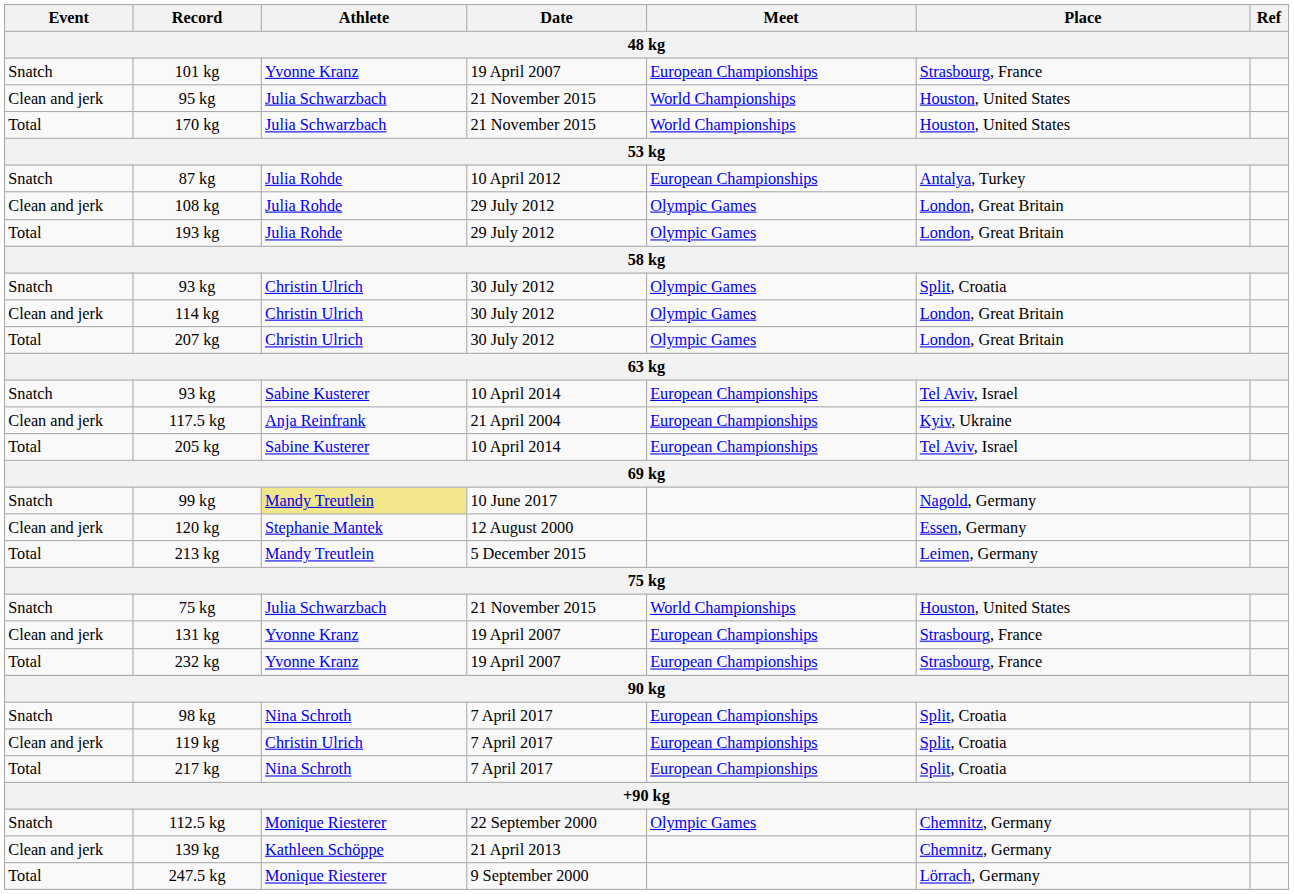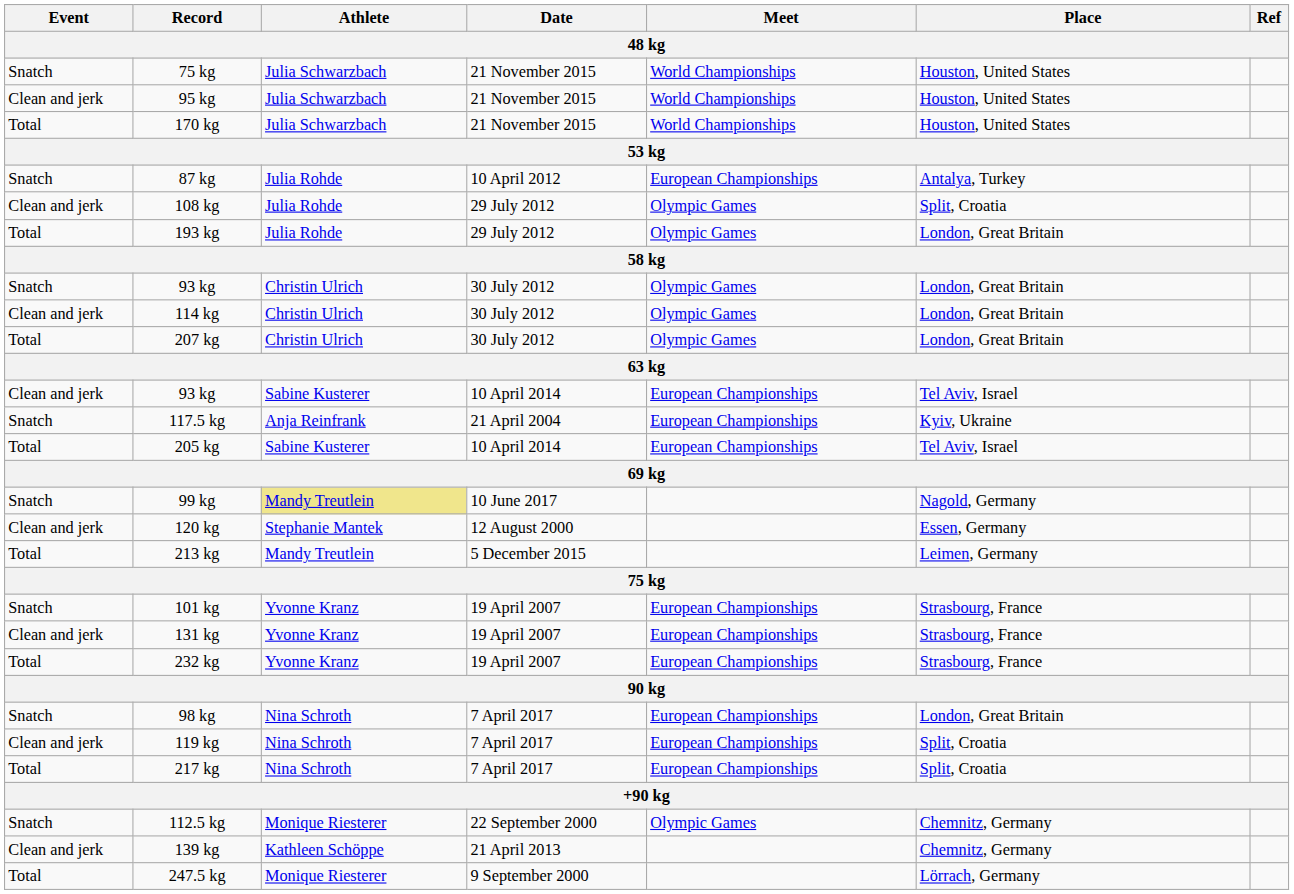 <table class="wikitable" style="font-size:95%; width: 95%;">
 <tr>
 <th width=10%>Event</th>
 <th width=10%>Record</th>
 <th width=16%>Athlete</th>
 <th width=14%>Date</th>
 <th width=21%>Meet</th>
 <th width=26%>Place</th>
 <th width=3%>Ref</th>
 </tr>
 <tr bgcolor="#DDDDDD">
 <th colspan="7">48 kg</th>
 </tr>
 <tr>
 <td>Snatch</td>
-<td align="center">101 kg</td>
-<td><a href='#'>Yvonne Kranz</a></td>
-<td>19 April 2007</td>
-<td><a href='#'>European Championships</a></td>
-<td><a href='#'>Strasbourg</a>, France</td>
+<td align="center">75 kg</td>
+<td><a href='#'>Julia Schwarzbach</a></td>
+<td>21 November 2015</td>
+<td><a href='#'>World Championships</a></td>
+<td><a href='#'>Houston</a>, United States</td>
 <td></td>
 </tr>
 <tr>
 <td>Clean and jerk</td>
 <td align="center">95 kg</td>
 <td><a href='#'>Julia Schwarzbach</a></td>
 <td>21 November 2015</td>
 <td><a href='#'>World Championships</a></td>
 <td><a href='#'>Houston</a>, United States</td>
 <td></td>
 </tr>
 <tr>
 <td>Total</td>
 <td align="center">170 kg</td>
 <td><a href='#'>Julia Schwarzbach</a></td>
 <td>21 November 2015</td>
 <td><a href='#'>World Championships</a></td>
 <td><a href='#'>Houston</a>, United States</td>
 <td></td>
 </tr>
 <tr bgcolor="#DDDDDD">
 <th colspan="7">53 kg</th>
 </tr>
 <tr>
 <td>Snatch</td>
 <td align="center">87 kg</td>
 <td><a href='#'>Julia Rohde</a></td>
 <td>10 April 2012</td>
 <td><a href='#'>European Championships</a></td>
 <td><a href='#'>Antalya</a>, Turkey</td>
 <td></td>
 </tr>
 <tr>
 <td>Clean and jerk</td>
 <td align="center">108 kg</td>
 <td><a href='#'>Julia Rohde</a></td>
 <td>29 July 2012</td>
 <td><a href='#'>Olympic Games</a></td>
-<td><a href='#'>London</a>, Great Britain</td>
+<td><a href='#'>Split</a>, Croatia</td>
 <td></td>
 </tr>
 <tr>
 <td>Total</td>
 <td align="center">193 kg</td>
 <td><a href='#'>Julia Rohde</a></td>
 <td>29 July 2012</td>
 <td><a href='#'>Olympic Games</a></td>
 <td><a href='#'>London</a>, Great Britain</td>
 <td></td>
 </tr>
 <tr bgcolor="#DDDDDD">
 <th colspan="7">58 kg</th>
 </tr>
 <tr>
 <td>Snatch</td>
 <td align="center">93 kg</td>
 <td><a href='#'>Christin Ulrich</a></td>
 <td>30 July 2012</td>
 <td><a href='#'>Olympic Games</a></td>
-<td><a href='#'>Split</a>, Croatia</td>
+<td><a href='#'>London</a>, Great Britain</td>
 <td></td>
 </tr>
 <tr>
 <td>Clean and jerk</td>
 <td align="center">114 kg</td>
 <td><a href='#'>Christin Ulrich</a></td>
 <td>30 July 2012</td>
 <td><a href='#'>Olympic Games</a></td>
 <td><a href='#'>London</a>, Great Britain</td>
 <td></td>
 </tr>
 <tr>
 <td>Total</td>
 <td align="center">207 kg</td>
 <td><a href='#'>Christin Ulrich</a></td>
 <td>30 July 2012</td>
 <td><a href='#'>Olympic Games</a></td>
 <td><a href='#'>London</a>, Great Britain</td>
 <td></td>
 </tr>
 <tr bgcolor="#DDDDDD">
 <th colspan="7">63 kg</th>
 </tr>
 <tr>
-<td>Snatch</td>
+<td>Clean and jerk</td>
 <td align="center">93 kg</td>
 <td><a href='#'>Sabine Kusterer</a></td>
 <td>10 April 2014</td>
 <td><a href='#'>European Championships</a></td>
 <td><a href='#'>Tel Aviv</a>, Israel</td>
 <td></td>
 </tr>
 <tr>
-<td>Clean and jerk</td>
+<td>Snatch</td>
 <td align="center">117.5 kg</td>
 <td><a href='#'>Anja Reinfrank</a></td>
 <td>21 April 2004</td>
 <td><a href='#'>European Championships</a></td>
 <td><a href='#'>Kyiv</a>, Ukraine</td>
 <td></td>
 </tr>
 <tr>
 <td>Total</td>
 <td align="center">205 kg</td>
 <td><a href='#'>Sabine Kusterer</a></td>
 <td>10 April 2014</td>
 <td><a href='#'>European Championships</a></td>
 <td><a href='#'>Tel Aviv</a>, Israel</td>
 <td></td>
 </tr>
 <tr bgcolor="#DDDDDD">
 <th colspan="7">69 kg</th>
 </tr>
 <tr>
 <td>Snatch</td>
 <td align="center">99 kg</td>
 <td style="background: khaki;"><a href='#'>Mandy Treutlein</a></td>
 <td>10 June 2017</td>
 <td></td>
 <td><a href='#'>Nagold</a>, Germany</td>
 <td></td>
 </tr>
 <tr>
 <td>Clean and jerk</td>
 <td align="center">120 kg</td>
 <td><a href='#'>Stephanie Mantek</a></td>
 <td>12 August 2000</td>
 <td></td>
 <td><a href='#'>Essen</a>, Germany</td>
 <td></td>
 </tr>
 <tr>
 <td>Total</td>
 <td align="center">213 kg</td>
 <td><a href='#'>Mandy Treutlein</a></td>
 <td>5 December 2015</td>
 <td></td>
 <td><a href='#'>Leimen</a>, Germany</td>
 <td></td>
 </tr>
 <tr bgcolor="#DDDDDD">
 <th colspan="7">75 kg</th>
 </tr>
 <tr>
 <td>Snatch</td>
-<td align="center">75 kg</td>
-<td><a href='#'>Julia Schwarzbach</a></td>
-<td>21 November 2015</td>
-<td><a href='#'>World Championships</a></td>
-<td><a href='#'>Houston</a>, United States</td>
+<td align="center">101 kg</td>
+<td><a href='#'>Yvonne Kranz</a></td>
+<td>19 April 2007</td>
+<td><a href='#'>European Championships</a></td>
+<td><a href='#'>Strasbourg</a>, France</td>
 <td></td>
 </tr>
 <tr>
 <td>Clean and jerk</td>
 <td align="center">131 kg</td>
 <td><a href='#'>Yvonne Kranz</a></td>
 <td>19 April 2007</td>
 <td><a href='#'>European Championships</a></td>
 <td><a href='#'>Strasbourg</a>, France</td>
 <td></td>
 </tr>
 <tr>
 <td>Total</td>
 <td align="center">232 kg</td>
 <td><a href='#'>Yvonne Kranz</a></td>
 <td>19 April 2007</td>
 <td><a href='#'>European Championships</a></td>
 <td><a href='#'>Strasbourg</a>, France</td>
 <td></td>
 </tr>
 <tr bgcolor="#DDDDDD">
 <th colspan="7">90 kg</th>
 </tr>
 <tr>
 <td>Snatch</td>
 <td align="center">98 kg</td>
 <td><a href='#'>Nina Schroth</a></td>
 <td>7 April 2017</td>
 <td><a href='#'>European Championships</a></td>
-<td><a href='#'>Split</a>, Croatia</td>
+<td><a href='#'>London</a>, Great Britain</td>
 <td></td>
 </tr>
 <tr>
 <td>Clean and jerk</td>
 <td align="center">119 kg</td>
-<td><a href='#'>Christin Ulrich</a></td>
+<td><a href='#'>Nina Schroth</a></td>
 <td>7 April 2017</td>
 <td><a href='#'>European Championships</a></td>
 <td><a href='#'>Split</a>, Croatia</td>
 <td></td>
 </tr>
 <tr>
 <td>Total</td>
 <td align="center">217 kg</td>
 <td><a href='#'>Nina Schroth</a></td>
 <td>7 April 2017</td>
 <td><a href='#'>European Championships</a></td>
 <td><a href='#'>Split</a>, Croatia</td>
 <td></td>
 </tr>
 <tr bgcolor="#DDDDDD">
 <th colspan="7">+90 kg</th>
 </tr>
 <tr>
 <td>Snatch</td>
 <td align="center">112.5 kg</td>
 <td><a href='#'>Monique Riesterer</a></td>
 <td>22 September 2000</td>
 <td><a href='#'>Olympic Games</a></td>
 <td><a href='#'>Chemnitz</a>, Germany</td>
 <td></td>
 </tr>
 <tr>
 <td>Clean and jerk</td>
 <td align="center">139 kg</td>
 <td><a href='#'>Kathleen Schöppe</a></td>
 <td>21 April 2013</td>
 <td></td>
 <td><a href='#'>Chemnitz</a>, Germany</td>
 <td></td>
 </tr>
 <tr>
 <td>Total</td>
 <td align="center">247.5 kg</td>
 <td><a href='#'>Monique Riesterer</a></td>
 <td>9 September 2000</td>
 <td></td>
 <td><a href='#'>Lörrach</a>, Germany</td>
 <td></td>
 </tr>
 </table>
